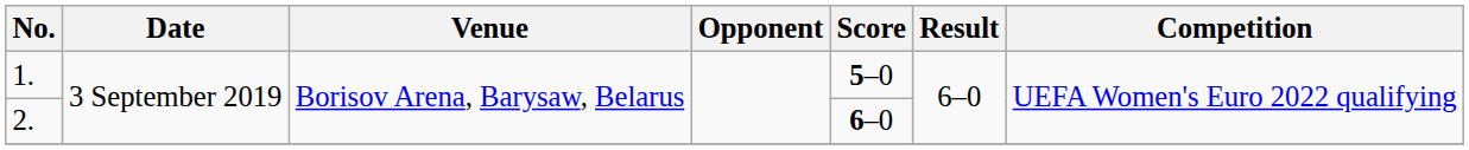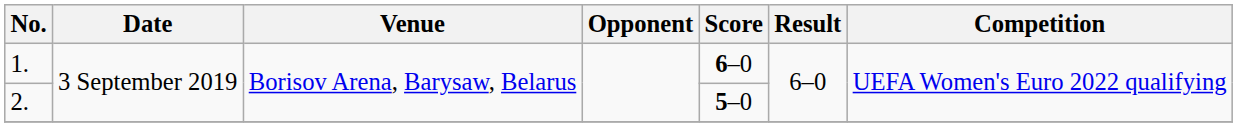 <table class="wikitable">
 <tr>
 <th>No.</th>
 <th>Date</th>
 <th>Venue</th>
 <th>Opponent</th>
 <th>Score</th>
 <th>Result</th>
 <th>Competition</th>
 </tr>
 <tr>
 <td>1.</td>
 <td rowspan=2>3 September 2019</td>
 <td rowspan=2><a href='#'>Borisov Arena</a>, <a href='#'>Barysaw</a>, <a href='#'>Belarus</a></td>
 <td rowspan=2></td>
-<td align=center><strong>5</strong>–0</td>
+<td align=center><strong>6</strong>–0</td>
 <td rowspan=2 align=center>6–0</td>
 <td rowspan=2><a href='#'>UEFA Women's Euro 2022 qualifying</a></td>
 </tr>
 <tr>
 <td>2.</td>
-<td align=center><strong>6</strong>–0</td>
+<td align=center><strong>5</strong>–0</td>
 </tr>
 <tr>
 </tr>
 </table>
